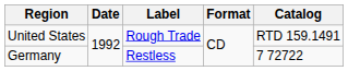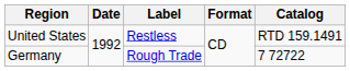 <table class="wikitable">
 <tr>
 <th>Region</th>
 <th>Date</th>
 <th>Label</th>
 <th>Format</th>
 <th>Catalog</th>
 </tr>
 <tr>
 <td>United States</td>
 <td rowspan="2">1992</td>
-<td><a href='#'>Rough Trade</a></td>
+<td><a href='#'>Restless</a></td>
 <td rowspan="2">CD</td>
 <td>RTD 159.1491</td>
 </tr>
 <tr>
 <td>Germany</td>
-<td><a href='#'>Restless</a></td>
+<td><a href='#'>Rough Trade</a></td>
 <td>7 72722</td>
 </tr>
 </table>
